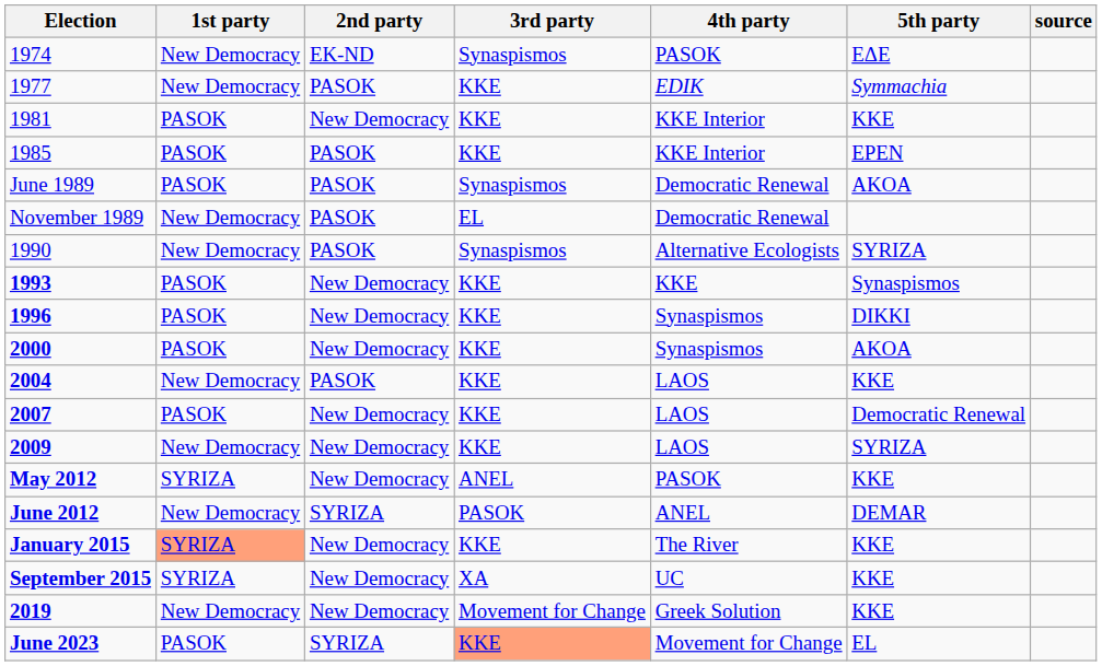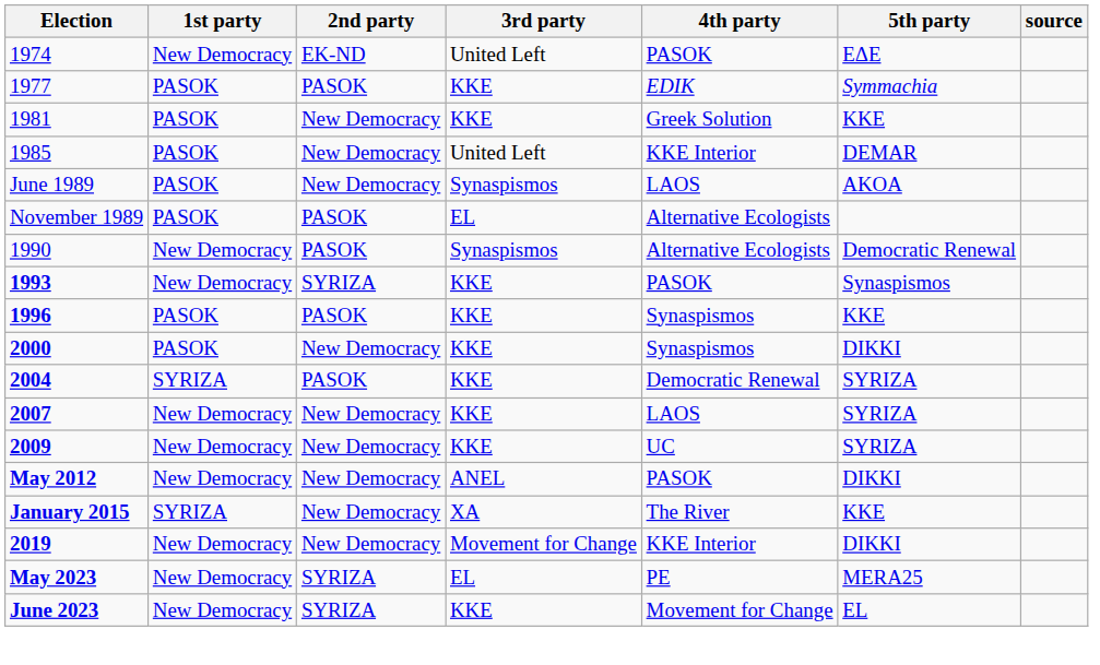 <table class="wikitable">
 <tr>
 <th>Election</th>
 <th>1st party</th>
 <th>2nd party</th>
 <th>3rd party</th>
 <th>4th party</th>
 <th>5th party</th>
 <th>source</th>
 </tr>
 <tr>
 <td><a href='#'>1974</a></td>
 <td><a href='#'>New Democracy</a><br></td>
 <td><a href='#'>EK-ND</a><br></td>
-<td><a href='#'>Synaspismos</a><br></td>
+<td>United Left<br></td>
 <td><a href='#'>PASOK</a><br></td>
 <td><a href='#'>ΕΔΕ</a><br></td>
 <td></td>
 </tr>
 <tr>
 <td><a href='#'>1977</a></td>
-<td><a href='#'>New Democracy</a><br></td>
+<td><a href='#'>PASOK</a><br></td>
 <td><a href='#'>PASOK</a><br></td>
 <td><a href='#'>KKE</a><br></td>
 <td><em><a href='#'>EDIK</a></em><br></td>
 <td><em><a href='#'>Symmachia</a></em><br></td>
 <td></td>
 </tr>
 <tr>
 <td><a href='#'>1981</a></td>
 <td><a href='#'>PASOK</a><br></td>
 <td><a href='#'>New Democracy</a><br></td>
 <td><a href='#'>KKE</a><br></td>
-<td><a href='#'>KKE Interior</a><br></td>
+<td><a href='#'>Greek Solution</a><br></td>
 <td><a href='#'>KKE</a><br></td>
 <td></td>
 </tr>
 <tr>
 <td><a href='#'>1985</a></td>
 <td><a href='#'>PASOK</a><br></td>
-<td><a href='#'>PASOK</a><br></td>
-<td><a href='#'>KKE</a><br></td>
+<td><a href='#'>New Democracy</a><br></td>
+<td>United Left<br></td>
 <td><a href='#'>KKE Interior</a><br></td>
-<td><a href='#'>EPEN</a><br></td>
+<td><a href='#'>DEMAR</a><br></td>
 <td></td>
 </tr>
 <tr>
 <td><a href='#'>June 1989</a></td>
 <td><a href='#'>PASOK</a><br></td>
-<td><a href='#'>PASOK</a><br></td>
+<td><a href='#'>New Democracy</a><br></td>
 <td><a href='#'>Synaspismos</a><br></td>
-<td><a href='#'>Democratic Renewal</a><br></td>
+<td><a href='#'>LAOS</a><br></td>
 <td><a href='#'>AKOA</a><br></td>
 <td></td>
 </tr>
 <tr>
 <td><a href='#'>November 1989</a></td>
-<td><a href='#'>New Democracy</a><br></td>
+<td><a href='#'>PASOK</a><br></td>
 <td><a href='#'>PASOK</a><br></td>
 <td><a href='#'>EL</a><br></td>
-<td><a href='#'>Democratic Renewal</a><br></td>
+<td><a href='#'>Alternative Ecologists</a><br></td>
 <td></td>
 <td></td>
 </tr>
 <tr>
 <td><a href='#'>1990</a></td>
 <td><a href='#'>New Democracy</a><br></td>
 <td><a href='#'>PASOK</a><br></td>
 <td><a href='#'>Synaspismos</a><br></td>
 <td><a href='#'>Alternative Ecologists</a><br></td>
-<td><a href='#'>SYRIZA</a><br></td>
+<td><a href='#'>Democratic Renewal</a><br></td>
 <td></td>
 </tr>
 <tr>
 <td><a href='#'><strong>1993</strong></a></td>
+<td><a href='#'>New Democracy</a><br></td>
+<td><a href='#'>SYRIZA</a><br></td>
+<td><a href='#'>KKE</a><br></td>
 <td><a href='#'>PASOK</a><br></td>
-<td><a href='#'>New Democracy</a><br></td>
-<td><a href='#'>KKE</a><br></td>
-<td><a href='#'>KKE</a><br></td>
 <td><a href='#'>Synaspismos</a><br></td>
 <td></td>
 </tr>
 <tr>
 <td><a href='#'><strong>1996</strong></a></td>
+<td><a href='#'>PASOK</a><br></td>
+<td><a href='#'>PASOK</a><br></td>
+<td><a href='#'>KKE</a><br></td>
+<td><a href='#'>Synaspismos</a><br></td>
+<td><a href='#'>KKE</a><br></td>
+<td></td>
+</tr>
+<tr>
+<td><a href='#'><strong>2000</strong></a></td>
 <td><a href='#'>PASOK</a><br></td>
 <td><a href='#'>New Democracy</a><br></td>
 <td><a href='#'>KKE</a><br></td>
 <td><a href='#'>Synaspismos</a><br></td>
 <td><a href='#'>DIKKI</a><br></td>
 <td></td>
 </tr>
 <tr>
-<td><a href='#'><strong>2000</strong></a></td>
-<td><a href='#'>PASOK</a><br></td>
-<td><a href='#'>New Democracy</a><br></td>
-<td><a href='#'>KKE</a><br></td>
-<td><a href='#'>Synaspismos</a><br></td>
-<td><a href='#'>AKOA</a><br></td>
-<td></td>
-</tr>
-<tr>
 <td><a href='#'><strong>2004</strong></a></td>
-<td><a href='#'>New Democracy</a><br></td>
+<td><a href='#'>SYRIZA</a><br></td>
 <td><a href='#'>PASOK</a><br></td>
 <td><a href='#'>KKE</a><br></td>
-<td><a href='#'>LAOS</a><br></td>
-<td><a href='#'>KKE</a><br></td>
+<td><a href='#'>Democratic Renewal</a><br></td>
+<td><a href='#'>SYRIZA</a><br></td>
 <td></td>
 </tr>
 <tr>
 <td><a href='#'><strong>2007</strong></a></td>
-<td><a href='#'>PASOK</a><br></td>
-<td><a href='#'>New Democracy</a><br></td>
-<td><a href='#'>KKE</a><br></td>
-<td><a href='#'>LAOS</a><br></td>
-<td><a href='#'>Democratic Renewal</a><br></td>
-<td></td>
-</tr>
-<tr>
-<td><strong><a href='#'>2009</a></strong></td>
 <td><a href='#'>New Democracy</a><br></td>
 <td><a href='#'>New Democracy</a><br></td>
 <td><a href='#'>KKE</a><br></td>
 <td><a href='#'>LAOS</a><br></td>
 <td><a href='#'>SYRIZA</a><br></td>
 <td></td>
 </tr>
 <tr>
+<td><strong><a href='#'>2009</a></strong></td>
+<td><a href='#'>New Democracy</a><br></td>
+<td><a href='#'>New Democracy</a><br></td>
+<td><a href='#'>KKE</a><br></td>
+<td><a href='#'>UC</a><br></td>
+<td><a href='#'>SYRIZA</a><br></td>
+<td></td>
+</tr>
+<tr>
 <td><strong><a href='#'>May 2012</a></strong></td>
-<td><a href='#'>SYRIZA</a><br></td>
+<td><a href='#'>New Democracy</a><br></td>
 <td><a href='#'>New Democracy</a><br></td>
 <td><a href='#'>ANEL</a><br></td>
 <td><a href='#'>PASOK</a><br></td>
-<td><a href='#'>KKE</a><br></td>
-<td></td>
-</tr>
-<tr>
-<td><strong><a href='#'>June 2012</a></strong></td>
-<td><a href='#'>New Democracy</a><br></td>
-<td><a href='#'>SYRIZA</a><br></td>
-<td><a href='#'>PASOK</a><br></td>
-<td><a href='#'>ANEL</a><br></td>
-<td><a href='#'>DEMAR</a><br></td>
+<td><a href='#'>DIKKI</a><br></td>
 <td></td>
 </tr>
 <tr>
 <td><strong><a href='#'>January 2015</a></strong></td>
-<td style="background: lightsalmon;"><a href='#'>SYRIZA</a><br></td>
-<td><a href='#'>New Democracy</a><br></td>
-<td><a href='#'>KKE</a><br></td>
-<td><a href='#'>The River</a><br></td>
-<td><a href='#'>KKE</a><br></td>
-<td></td>
-</tr>
-<tr>
-<td><strong><a href='#'>September 2015</a></strong></td>
 <td><a href='#'>SYRIZA</a><br></td>
 <td><a href='#'>New Democracy</a><br></td>
 <td><a href='#'>XA</a><br></td>
-<td><a href='#'>UC</a><br></td>
+<td><a href='#'>The River</a><br></td>
 <td><a href='#'>KKE</a><br></td>
 <td></td>
 </tr>
 <tr>
 <td><a href='#'><strong>2019</strong></a></td>
 <td><a href='#'>New Democracy</a><br></td>
 <td><a href='#'>New Democracy</a><br></td>
 <td><a href='#'>Movement for Change</a><br></td>
-<td><a href='#'>Greek Solution</a><br></td>
-<td><a href='#'>KKE</a><br></td>
+<td><a href='#'>KKE Interior</a><br></td>
+<td><a href='#'>DIKKI</a><br></td>
+<td></td>
+</tr>
+<tr>
+<td><a href='#'><strong>May 2023 </strong></a></td>
+<td><a href='#'>New Democracy</a><br></td>
+<td><a href='#'>SYRIZA</a><br></td>
+<td><a href='#'>EL</a><br></td>
+<td><a href='#'>PE</a><br></td>
+<td><a href='#'>MERA25</a><br></td>
 <td></td>
 </tr>
 <tr>
 <td><a href='#'><strong>June 2023 </strong></a></td>
-<td><a href='#'>PASOK</a><br></td>
+<td><a href='#'>New Democracy</a><br></td>
 <td><a href='#'>SYRIZA</a><br></td>
-<td style="background: lightsalmon;"><a href='#'>KKE</a><br></td>
+<td><a href='#'>KKE</a><br></td>
 <td><a href='#'>Movement for Change</a><br></td>
 <td><a href='#'>EL</a><br></td>
 <td></td>
 </tr>
 </table>
